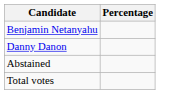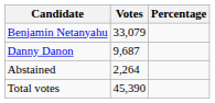 <table class="wikitable">
 <tr>
 <th>Candidate</th>
+<th>Votes</th>
 <th>Percentage</th>
 </tr>
 <tr>
 <td><a href='#'>Benjamin Netanyahu</a></td>
+<td>33,079</td>
 <td></td>
 </tr>
 <tr>
 <td><a href='#'>Danny Danon</a></td>
+<td>9,687</td>
 <td></td>
 </tr>
 <tr>
 <td>Abstained</td>
+<td>2,264</td>
 <td></td>
 </tr>
 <tr>
 <td>Total votes</td>
+<td>45,390</td>
 <td></td>
 </tr>
 </table>
